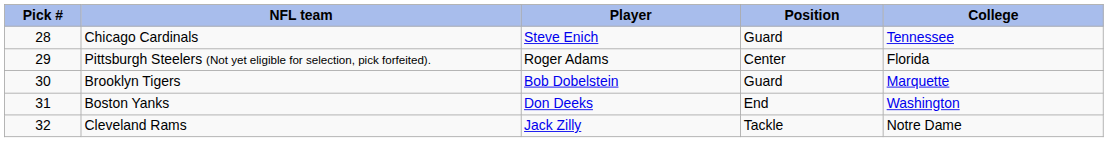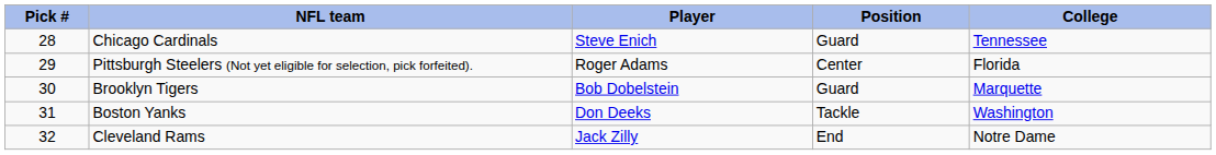 <table class="wikitable sortable sortable" style="width: 100%">
 <tr>
 <th style="background:#A8BDEC;" width=7%>Pick #</th>
 <th width=40% style="background:#A8BDEC;">NFL team</th>
 <th width=20% style="background:#A8BDEC;">Player</th>
 <th width=13% style="background:#A8BDEC;">Position</th>
 <th style="background:#A8BDEC;">College</th>
 </tr>
 <tr>
 <td align=center>28</td>
 <td>Chicago Cardinals</td>
 <td><a href='#'>Steve Enich</a></td>
 <td>Guard</td>
 <td><a href='#'>Tennessee</a></td>
 </tr>
 <tr>
 <td align=center>29</td>
 <td>Pittsburgh Steelers <small>(Not yet eligible for selection, pick forfeited).</small></td>
 <td>Roger Adams</td>
 <td>Center</td>
 <td>Florida</td>
 </tr>
 <tr>
 <td align=center>30</td>
 <td>Brooklyn Tigers</td>
 <td><a href='#'>Bob Dobelstein</a></td>
 <td>Guard</td>
 <td><a href='#'>Marquette</a></td>
 </tr>
 <tr>
 <td align=center>31</td>
 <td>Boston Yanks</td>
 <td><a href='#'>Don Deeks</a></td>
-<td>End</td>
+<td>Tackle</td>
 <td><a href='#'>Washington</a></td>
 </tr>
 <tr>
 <td align=center>32</td>
 <td>Cleveland Rams</td>
 <td><a href='#'>Jack Zilly</a></td>
-<td>Tackle</td>
+<td>End</td>
 <td>Notre Dame</td>
 </tr>
 </table>
